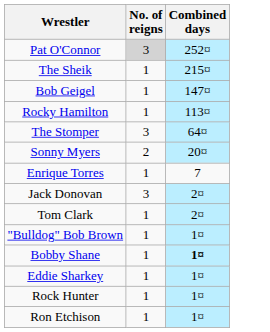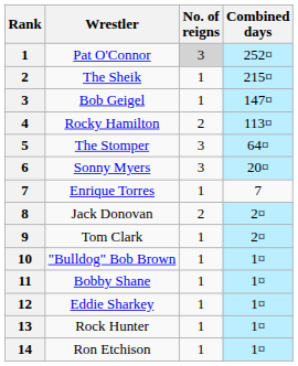 <table class="wikitable sortable" style="text-align: center">
 <tr>
+<th>Rank</th>
 <th>Wrestler</th>
 <th>No. of<br>reigns</th>
 <th>Combined<br>days</th>
 </tr>
 <tr>
+<th>1</th>
 <td><a href='#'>Pat O'Connor</a></td>
 <td style="background: lightgrey;">3</td>
 <td style="background:#bbeeff">252¤</td>
 </tr>
 <tr>
+<th>2</th>
 <td><a href='#'>The Sheik</a></td>
 <td>1</td>
 <td style="background:#bbeeff">215¤</td>
 </tr>
 <tr>
+<th>3</th>
 <td><a href='#'>Bob Geigel</a></td>
 <td>1</td>
 <td style="background:#bbeeff">147¤</td>
 </tr>
 <tr>
+<th>4</th>
 <td><a href='#'>Rocky Hamilton</a></td>
-<td>1</td>
+<td>2</td>
 <td style="background:#bbeeff">113¤</td>
 </tr>
 <tr>
+<th>5</th>
 <td><a href='#'>The Stomper</a></td>
 <td>3</td>
 <td style="background:#bbeeff">64¤</td>
 </tr>
 <tr>
+<th>6</th>
 <td><a href='#'>Sonny Myers</a></td>
-<td>2</td>
+<td>3</td>
 <td style="background:#bbeeff">20¤</td>
 </tr>
 <tr>
+<th>7</th>
 <td><a href='#'>Enrique Torres</a></td>
 <td>1</td>
 <td>7</td>
 </tr>
 <tr>
+<th>8</th>
 <td>Jack Donovan</td>
-<td>3</td>
+<td>2</td>
 <td style="background:#bbeeff">2¤</td>
 </tr>
 <tr>
+<th>9</th>
 <td>Tom Clark</td>
 <td>1</td>
 <td style="background:#bbeeff">2¤</td>
 </tr>
 <tr>
+<th>10</th>
 <td><a href='#'>"Bulldog" Bob Brown</a></td>
 <td>1</td>
 <td style="background:#bbeeff">1¤</td>
 </tr>
 <tr>
+<th>11</th>
 <td><a href='#'>Bobby Shane</a></td>
 <td>1</td>
-<td style="background:#bbeeff"><strong>1¤</strong></td>
+<td style="background:#bbeeff">1¤</td>
 </tr>
 <tr>
+<th>12</th>
 <td><a href='#'>Eddie Sharkey</a></td>
 <td>1</td>
 <td style="background:#bbeeff">1¤</td>
 </tr>
 <tr>
+<th>13</th>
 <td>Rock Hunter</td>
 <td>1</td>
 <td style="background:#bbeeff">1¤</td>
 </tr>
 <tr>
+<th>14</th>
 <td>Ron Etchison</td>
 <td>1</td>
 <td style="background:#bbeeff">1¤</td>
 </tr>
 </table>
